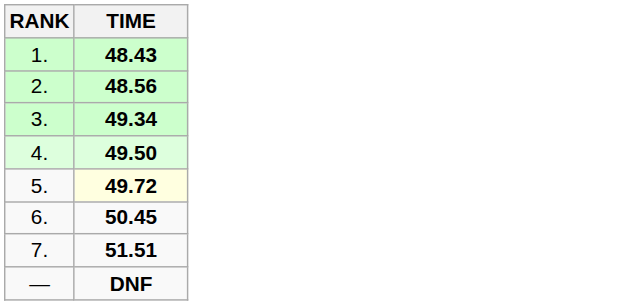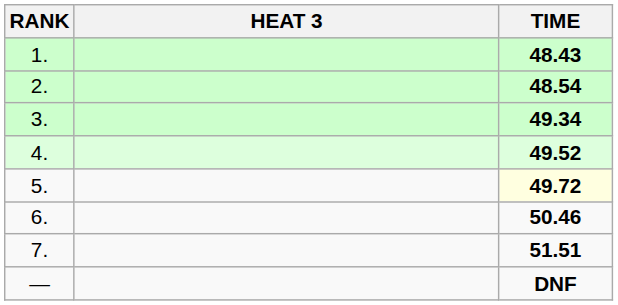 <table class="wikitable" style="border-collapse: collapse; font-size: 90%;">
 <tr>
 <th>RANK</th>
+<th style="width: 20em">HEAT 3</th>
 <th style="width: 5em">TIME</th>
 </tr>
 <tr style="background:#ccffcc;">
 <td align="center">1.</td>
+<td></td>
 <td align="center"><strong>48.43</strong></td>
 </tr>
 <tr style="background:#ccffcc;">
 <td align="center">2.</td>
-<td align="center"><strong>48.56</strong></td>
+<td></td>
+<td align="center"><strong>48.54</strong></td>
 </tr>
 <tr style="background:#ccffcc;">
 <td align="center">3.</td>
+<td></td>
 <td align="center"><strong>49.34</strong></td>
 </tr>
 <tr style="background:#ddffdd;">
 <td align="center">4.</td>
-<td align="center"><strong>49.50</strong></td>
+<td></td>
+<td align="center"><strong>49.52</strong></td>
 </tr>
 <tr>
 <td align="center">5.</td>
+<td></td>
 <td align="center" style="background: lightyellow;"><strong>49.72</strong></td>
 </tr>
 <tr>
 <td align="center">6.</td>
-<td align="center"><strong>50.45</strong></td>
+<td></td>
+<td align="center"><strong>50.46</strong></td>
 </tr>
 <tr>
 <td align="center">7.</td>
+<td></td>
 <td align="center"><strong>51.51</strong></td>
 </tr>
 <tr>
 <td align="center">—</td>
+<td></td>
 <td align="center"><strong>DNF</strong></td>
 </tr>
 </table>
